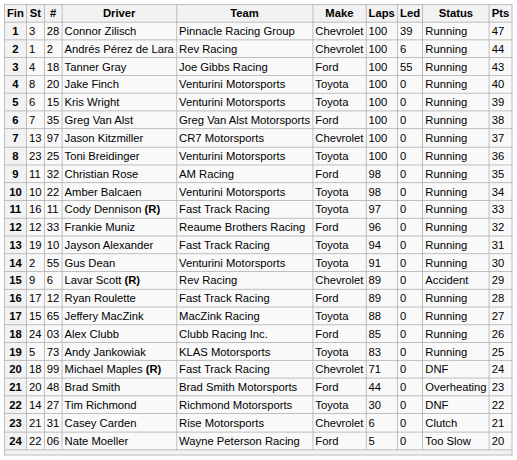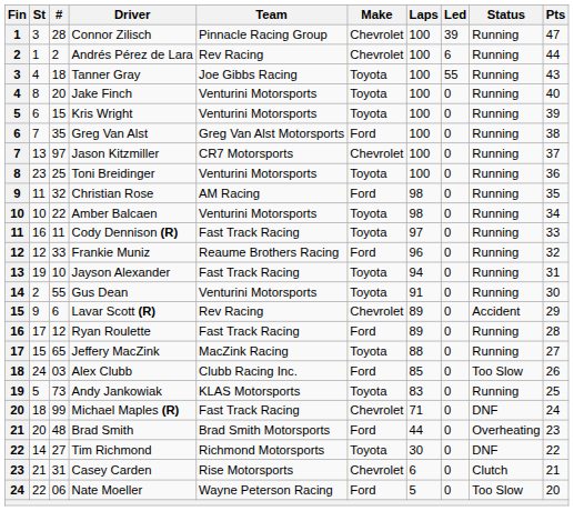 <table class="wikitable" style="font-size:95%">
 <tr>
 <th>Fin</th>
 <th>St</th>
 <th>#</th>
 <th>Driver</th>
 <th>Team</th>
 <th>Make</th>
 <th>Laps</th>
 <th>Led</th>
 <th>Status</th>
 <th>Pts</th>
 </tr>
 <tr>
 <th>1</th>
 <td>3</td>
 <td>28</td>
 <td>Connor Zilisch</td>
 <td>Pinnacle Racing Group</td>
 <td>Chevrolet</td>
 <td>100</td>
 <td>39</td>
 <td>Running</td>
 <td>47</td>
 </tr>
 <tr>
 <th>2</th>
 <td>1</td>
 <td>2</td>
 <td>Andrés Pérez de Lara</td>
 <td>Rev Racing</td>
 <td>Chevrolet</td>
 <td>100</td>
 <td>6</td>
 <td>Running</td>
 <td>44</td>
 </tr>
 <tr>
 <th>3</th>
 <td>4</td>
 <td>18</td>
 <td>Tanner Gray</td>
 <td>Joe Gibbs Racing</td>
-<td>Ford</td>
+<td>Toyota</td>
 <td>100</td>
 <td>55</td>
 <td>Running</td>
 <td>43</td>
 </tr>
 <tr>
 <th>4</th>
 <td>8</td>
 <td>20</td>
 <td>Jake Finch</td>
 <td>Venturini Motorsports</td>
 <td>Toyota</td>
 <td>100</td>
 <td>0</td>
 <td>Running</td>
 <td>40</td>
 </tr>
 <tr>
 <th>5</th>
 <td>6</td>
 <td>15</td>
 <td>Kris Wright</td>
 <td>Venturini Motorsports</td>
 <td>Toyota</td>
 <td>100</td>
 <td>0</td>
 <td>Running</td>
 <td>39</td>
 </tr>
 <tr>
 <th>6</th>
 <td>7</td>
 <td>35</td>
 <td>Greg Van Alst</td>
 <td>Greg Van Alst Motorsports</td>
 <td>Ford</td>
 <td>100</td>
 <td>0</td>
 <td>Running</td>
 <td>38</td>
 </tr>
 <tr>
 <th>7</th>
 <td>13</td>
 <td>97</td>
 <td>Jason Kitzmiller</td>
 <td>CR7 Motorsports</td>
 <td>Chevrolet</td>
 <td>100</td>
 <td>0</td>
 <td>Running</td>
 <td>37</td>
 </tr>
 <tr>
 <th>8</th>
 <td>23</td>
 <td>25</td>
 <td>Toni Breidinger</td>
 <td>Venturini Motorsports</td>
 <td>Toyota</td>
 <td>100</td>
 <td>0</td>
 <td>Running</td>
 <td>36</td>
 </tr>
 <tr>
 <th>9</th>
 <td>11</td>
 <td>32</td>
 <td>Christian Rose</td>
 <td>AM Racing</td>
 <td>Ford</td>
 <td>98</td>
 <td>0</td>
 <td>Running</td>
 <td>35</td>
 </tr>
 <tr>
 <th>10</th>
 <td>10</td>
 <td>22</td>
 <td>Amber Balcaen</td>
 <td>Venturini Motorsports</td>
 <td>Toyota</td>
 <td>98</td>
 <td>0</td>
 <td>Running</td>
 <td>34</td>
 </tr>
 <tr>
 <th>11</th>
 <td>16</td>
 <td>11</td>
 <td>Cody Dennison <strong>(R)</strong></td>
 <td>Fast Track Racing</td>
 <td>Toyota</td>
 <td>97</td>
 <td>0</td>
 <td>Running</td>
 <td>33</td>
 </tr>
 <tr>
 <th>12</th>
 <td>12</td>
 <td>33</td>
 <td>Frankie Muniz</td>
 <td>Reaume Brothers Racing</td>
 <td>Ford</td>
 <td>96</td>
 <td>0</td>
 <td>Running</td>
 <td>32</td>
 </tr>
 <tr>
 <th>13</th>
 <td>19</td>
 <td>10</td>
 <td>Jayson Alexander</td>
 <td>Fast Track Racing</td>
 <td>Toyota</td>
 <td>94</td>
 <td>0</td>
 <td>Running</td>
 <td>31</td>
 </tr>
 <tr>
 <th>14</th>
 <td>2</td>
 <td>55</td>
 <td>Gus Dean</td>
 <td>Venturini Motorsports</td>
 <td>Toyota</td>
 <td>91</td>
 <td>0</td>
 <td>Running</td>
 <td>30</td>
 </tr>
 <tr>
 <th>15</th>
 <td>9</td>
 <td>6</td>
 <td>Lavar Scott <strong>(R)</strong></td>
 <td>Rev Racing</td>
 <td>Chevrolet</td>
 <td>89</td>
 <td>0</td>
 <td>Accident</td>
 <td>29</td>
 </tr>
 <tr>
 <th>16</th>
 <td>17</td>
 <td>12</td>
 <td>Ryan Roulette</td>
 <td>Fast Track Racing</td>
 <td>Ford</td>
 <td>89</td>
 <td>0</td>
 <td>Running</td>
 <td>28</td>
 </tr>
 <tr>
 <th>17</th>
 <td>15</td>
 <td>65</td>
 <td>Jeffery MacZink</td>
 <td>MacZink Racing</td>
 <td>Toyota</td>
 <td>88</td>
 <td>0</td>
 <td>Running</td>
 <td>27</td>
 </tr>
 <tr>
 <th>18</th>
 <td>24</td>
 <td>03</td>
 <td>Alex Clubb</td>
 <td>Clubb Racing Inc.</td>
 <td>Ford</td>
 <td>85</td>
 <td>0</td>
-<td>Running</td>
+<td>Too Slow</td>
 <td>26</td>
 </tr>
 <tr>
 <th>19</th>
 <td>5</td>
 <td>73</td>
 <td>Andy Jankowiak</td>
 <td>KLAS Motorsports</td>
 <td>Toyota</td>
 <td>83</td>
 <td>0</td>
 <td>Running</td>
 <td>25</td>
 </tr>
 <tr>
 <th>20</th>
 <td>18</td>
 <td>99</td>
 <td>Michael Maples <strong>(R)</strong></td>
 <td>Fast Track Racing</td>
 <td>Chevrolet</td>
 <td>71</td>
 <td>0</td>
 <td>DNF</td>
 <td>24</td>
 </tr>
 <tr>
 <th>21</th>
 <td>20</td>
 <td>48</td>
 <td>Brad Smith</td>
 <td>Brad Smith Motorsports</td>
 <td>Ford</td>
 <td>44</td>
 <td>0</td>
 <td>Overheating</td>
 <td>23</td>
 </tr>
 <tr>
 <th>22</th>
 <td>14</td>
 <td>27</td>
 <td>Tim Richmond</td>
 <td>Richmond Motorsports</td>
 <td>Toyota</td>
 <td>30</td>
 <td>0</td>
 <td>DNF</td>
 <td>22</td>
 </tr>
 <tr>
 <th>23</th>
 <td>21</td>
 <td>31</td>
 <td>Casey Carden</td>
 <td>Rise Motorsports</td>
 <td>Chevrolet</td>
 <td>6</td>
 <td>0</td>
 <td>Clutch</td>
 <td>21</td>
 </tr>
 <tr>
 <th>24</th>
 <td>22</td>
 <td>06</td>
 <td>Nate Moeller</td>
 <td>Wayne Peterson Racing</td>
 <td>Ford</td>
 <td>5</td>
 <td>0</td>
 <td>Too Slow</td>
 <td>20</td>
 </tr>
 <tr>
 <th colspan="10"></th>
 </tr>
 </table>
